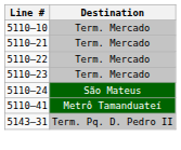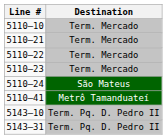 <table class="wikitable">
 <tr>
 <th align="center">Line #</th>
 <th align="center">Destination</th>
 </tr>
 <tr>
 <td align="center">5110–10</td>
 <td align="center" bgcolor="c4c4c4">Term. Mercado</td>
 </tr>
 <tr>
 <td align="center">5110–21</td>
 <td align="center" bgcolor="c4c4c4">Term. Mercado</td>
 </tr>
 <tr>
 <td align="center">5110–22</td>
 <td align="center" bgcolor="c4c4c4">Term. Mercado</td>
 </tr>
 <tr>
 <td align="center">5110–23</td>
 <td align="center" bgcolor="c4c4c4">Term. Mercado</td>
 </tr>
 <tr>
 <td align="center">5110–24</td>
 <td align="center" bgcolor="006400" style="color:white">São Mateus</td>
 </tr>
 <tr>
 <td align="center">5110–41</td>
 <td align="center" bgcolor="006400" style="color:white">Metrô Tamanduateí</td>
 </tr>
 <tr>
+<td align="center">5143–10</td>
+<td align="center" bgcolor="c4c4c4">Term. Pq. D. Pedro II</td>
+</tr>
+<tr>
 <td align="center">5143–31</td>
 <td align="center" bgcolor="c4c4c4">Term. Pq. D. Pedro II</td>
 </tr>
 </table>
